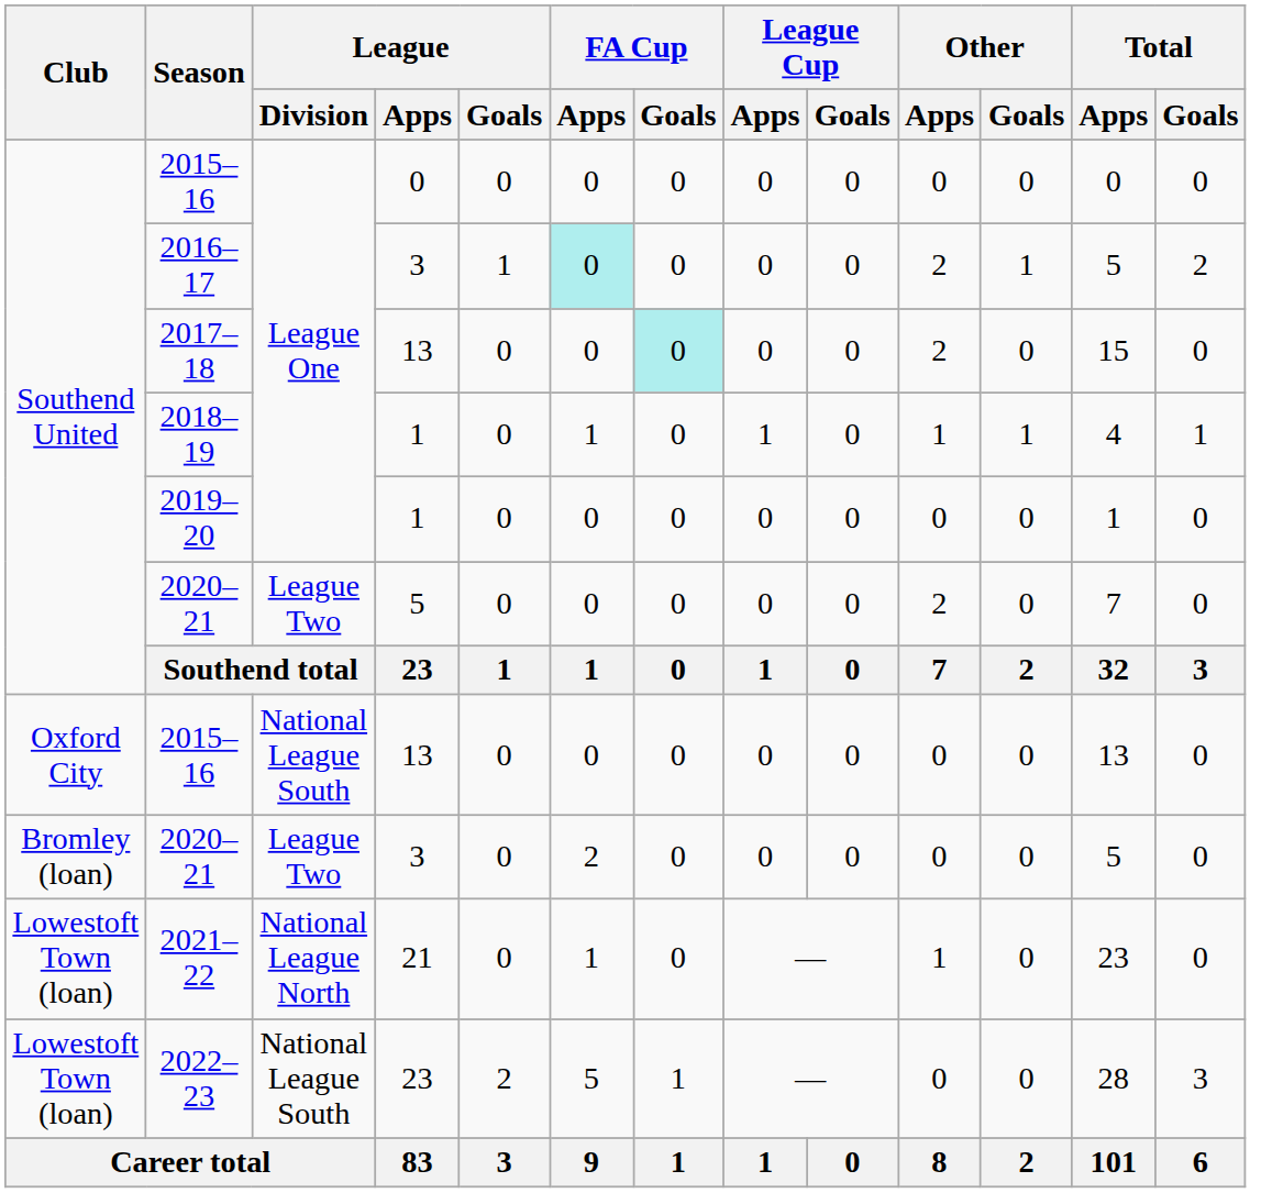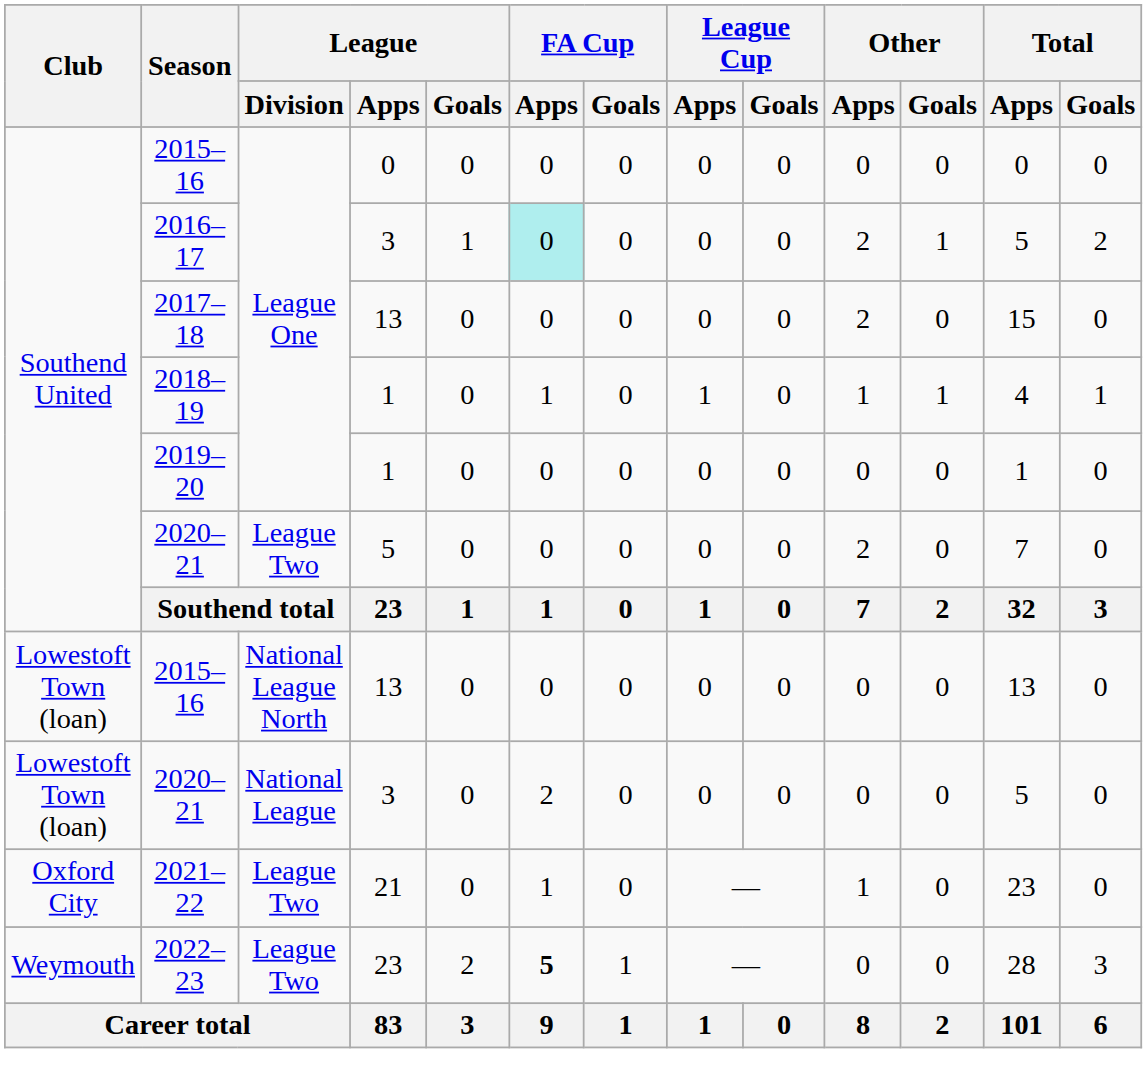 <table class="wikitable" style="text-align:center">
 <tr>
 <th rowspan="2">Club</th>
 <th rowspan="2">Season</th>
 <th colspan="3">League</th>
 <th colspan="2"><a href='#'>FA Cup</a></th>
 <th colspan="2"><a href='#'>League Cup</a></th>
 <th colspan="2">Other</th>
 <th colspan="2">Total</th>
 </tr>
 <tr>
 <th>Division</th>
 <th>Apps</th>
 <th>Goals</th>
 <th>Apps</th>
 <th>Goals</th>
 <th>Apps</th>
 <th>Goals</th>
 <th>Apps</th>
 <th>Goals</th>
 <th>Apps</th>
 <th>Goals</th>
 </tr>
 <tr>
 <td rowspan="7"><a href='#'>Southend United</a></td>
 <td><a href='#'>2015–16</a></td>
 <td rowspan="5"><a href='#'>League One</a></td>
 <td>0</td>
 <td>0</td>
 <td>0</td>
 <td>0</td>
 <td>0</td>
 <td>0</td>
 <td>0</td>
 <td>0</td>
 <td>0</td>
 <td>0</td>
 </tr>
 <tr>
 <td><a href='#'>2016–17</a></td>
 <td>3</td>
 <td>1</td>
 <td style="background: paleturquoise;">0</td>
 <td>0</td>
 <td>0</td>
 <td>0</td>
 <td>2</td>
 <td>1</td>
 <td>5</td>
 <td>2</td>
 </tr>
 <tr>
 <td><a href='#'>2017–18</a></td>
 <td>13</td>
 <td>0</td>
 <td>0</td>
-<td style="background: paleturquoise;">0</td>
+<td>0</td>
 <td>0</td>
 <td>0</td>
 <td>2</td>
 <td>0</td>
 <td>15</td>
 <td>0</td>
 </tr>
 <tr>
 <td><a href='#'>2018–19</a></td>
 <td>1</td>
 <td>0</td>
 <td>1</td>
 <td>0</td>
 <td>1</td>
 <td>0</td>
 <td>1</td>
 <td>1</td>
 <td>4</td>
 <td>1</td>
 </tr>
 <tr>
 <td><a href='#'>2019–20</a></td>
 <td>1</td>
 <td>0</td>
 <td>0</td>
 <td>0</td>
 <td>0</td>
 <td>0</td>
 <td>0</td>
 <td>0</td>
 <td>1</td>
 <td>0</td>
 </tr>
 <tr>
 <td><a href='#'>2020–21</a></td>
 <td><a href='#'>League Two</a></td>
 <td>5</td>
 <td>0</td>
 <td>0</td>
 <td>0</td>
 <td>0</td>
 <td>0</td>
 <td>2</td>
 <td>0</td>
 <td>7</td>
 <td>0</td>
 </tr>
 <tr>
 <th colspan="2">Southend total</th>
 <th>23</th>
 <th>1</th>
 <th>1</th>
 <th>0</th>
 <th>1</th>
 <th>0</th>
 <th>7</th>
 <th>2</th>
 <th>32</th>
 <th>3</th>
 </tr>
 <tr>
-<td><a href='#'>Oxford City</a></td>
+<td><a href='#'>Lowestoft Town</a> (loan)</td>
 <td><a href='#'>2015–16</a></td>
-<td><a href='#'>National League South</a></td>
+<td><a href='#'>National League North</a></td>
 <td>13</td>
 <td>0</td>
 <td>0</td>
 <td>0</td>
 <td>0</td>
 <td>0</td>
 <td>0</td>
 <td>0</td>
 <td>13</td>
 <td>0</td>
 </tr>
 <tr>
-<td><a href='#'>Bromley</a> (loan)</td>
+<td><a href='#'>Lowestoft Town</a> (loan)</td>
 <td><a href='#'>2020–21</a></td>
-<td><a href='#'>League Two</a></td>
+<td><a href='#'>National League</a></td>
 <td>3</td>
 <td>0</td>
 <td>2</td>
 <td>0</td>
 <td>0</td>
 <td>0</td>
 <td>0</td>
 <td>0</td>
 <td>5</td>
 <td>0</td>
 </tr>
 <tr>
-<td><a href='#'>Lowestoft Town</a> (loan)</td>
+<td><a href='#'>Oxford City</a></td>
 <td><a href='#'>2021–22</a></td>
-<td><a href='#'>National League North</a></td>
+<td><a href='#'>League Two</a></td>
 <td>21</td>
 <td>0</td>
 <td>1</td>
 <td>0</td>
 <td colspan="2">—</td>
 <td>1</td>
 <td>0</td>
 <td>23</td>
 <td>0</td>
 </tr>
 <tr>
-<td><a href='#'>Lowestoft Town</a> (loan)</td>
+<td><a href='#'>Weymouth</a></td>
 <td><a href='#'>2022–23</a></td>
-<td>National League South</td>
+<td><a href='#'>League Two</a></td>
 <td>23</td>
 <td>2</td>
-<td>5</td>
+<td><strong>5</strong></td>
 <td>1</td>
 <td colspan="2">—</td>
 <td>0</td>
 <td>0</td>
 <td>28</td>
 <td>3</td>
 </tr>
 <tr>
 <th colspan="3">Career total</th>
 <th>83</th>
 <th>3</th>
 <th>9</th>
 <th>1</th>
 <th>1</th>
 <th>0</th>
 <th>8</th>
 <th>2</th>
 <th>101</th>
 <th>6</th>
 </tr>
 </table>
